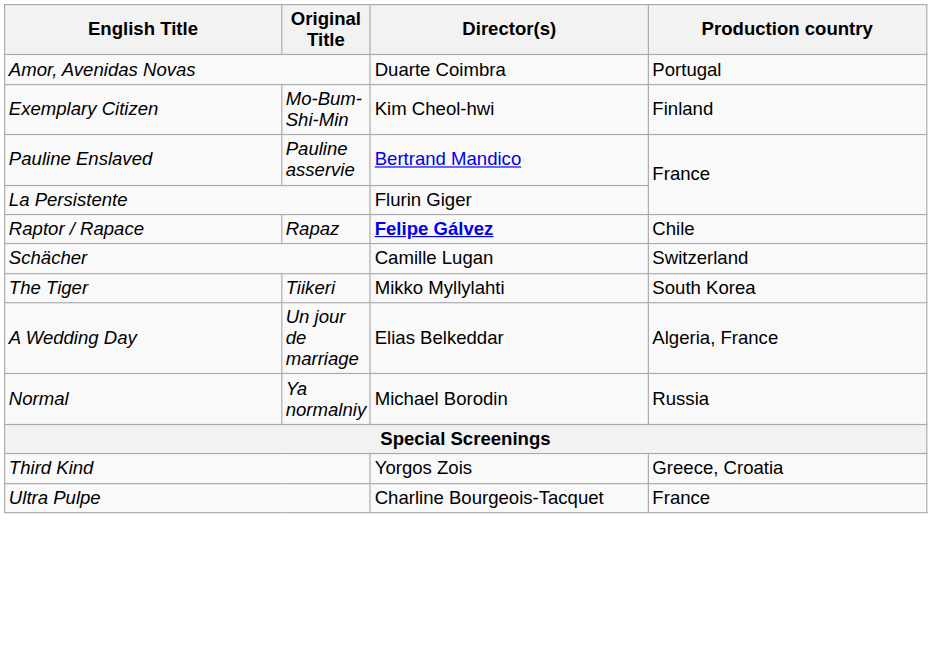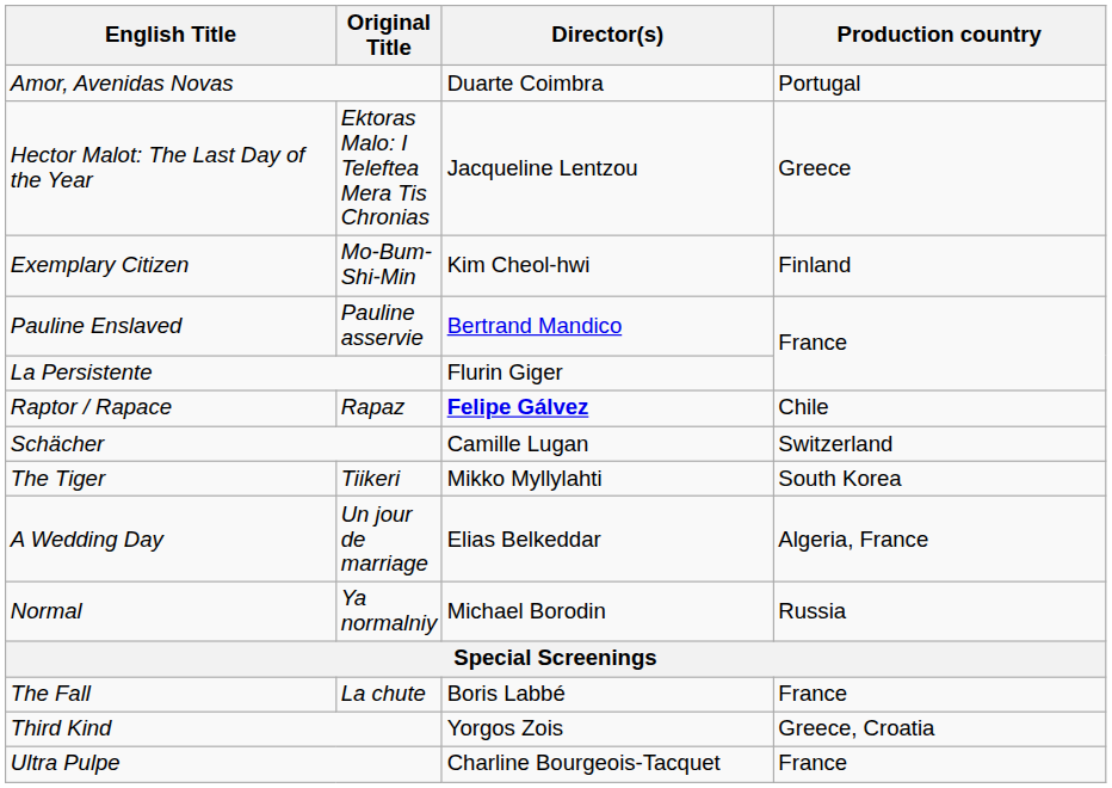 <table class="wikitable" style="width:90%;">
 <tr>
 <th width="33%">English Title</th>
 <th>Original Title</th>
 <th width="33%">Director(s)</th>
 <th width="33%">Production country</th>
 </tr>
 <tr>
 <td colspan="2"><em>Amor, Avenidas Novas</em></td>
 <td>Duarte Coimbra</td>
 <td>Portugal</td>
+</tr>
+<tr>
+<td><em>Hector Malot: The Last Day of the Year</em></td>
+<td><em>Ektoras Malo: I Teleftea Mera Tis Chronias</em></td>
+<td>Jacqueline Lentzou</td>
+<td>Greece</td>
 </tr>
 <tr>
 <td><em>Exemplary Citizen</em></td>
 <td><em>Mo-Bum-Shi-Min</em></td>
 <td>Kim Cheol-hwi</td>
 <td>Finland</td>
 </tr>
 <tr>
 <td><em>Pauline Enslaved</em></td>
 <td><em>Pauline asservie</em></td>
 <td><a href='#'>Bertrand Mandico</a></td>
 <td rowspan="2">France</td>
 </tr>
 <tr>
 <td colspan="2"><em>La Persistente</em></td>
 <td>Flurin Giger</td>
 </tr>
 <tr>
 <td><em>Raptor / Rapace</em></td>
 <td><em>Rapaz</em></td>
 <td><strong><a href='#'>Felipe Gálvez</a></strong></td>
 <td>Chile</td>
 </tr>
 <tr>
 <td colspan="2"><em>Schächer</em></td>
 <td>Camille Lugan</td>
 <td>Switzerland</td>
 </tr>
 <tr>
 <td><em>The Tiger</em></td>
 <td><em>Tiikeri </em></td>
 <td>Mikko Myllylahti</td>
 <td>South Korea</td>
 </tr>
 <tr>
 <td><em>A Wedding Day</em></td>
 <td><em>Un jour de marriage</em></td>
 <td>Elias Belkeddar</td>
 <td>Algeria, France</td>
 </tr>
 <tr>
 <td><em>Normal</em></td>
 <td><em>Ya normalniy</em></td>
 <td>Michael Borodin</td>
 <td>Russia</td>
 </tr>
 <tr>
 <th colspan="4">Special Screenings</th>
 </tr>
 <tr>
+<td><em>The Fall</em></td>
+<td><em>La chute</em></td>
+<td>Boris Labbé</td>
+<td>France</td>
+</tr>
+<tr>
 <td colspan="2"><em>Third Kind</em></td>
 <td>Yorgos Zois</td>
 <td>Greece, Croatia</td>
 </tr>
 <tr>
 <td colspan="2"><em>Ultra Pulpe</em></td>
 <td>Charline Bourgeois-Tacquet</td>
 <td>France</td>
 </tr>
 </table>
